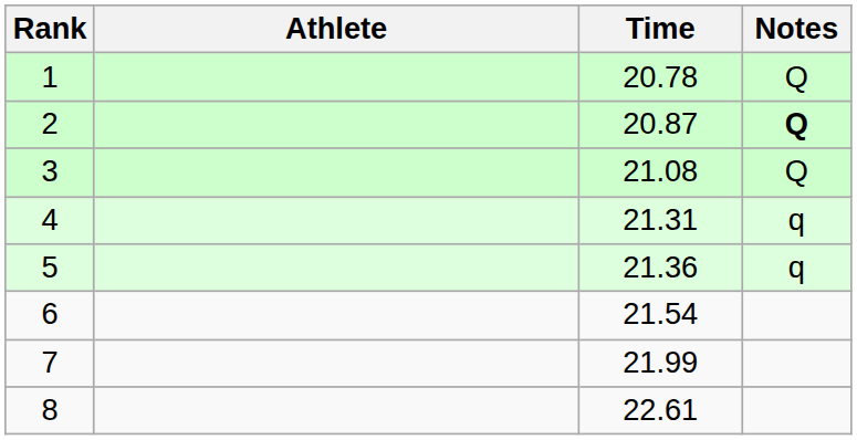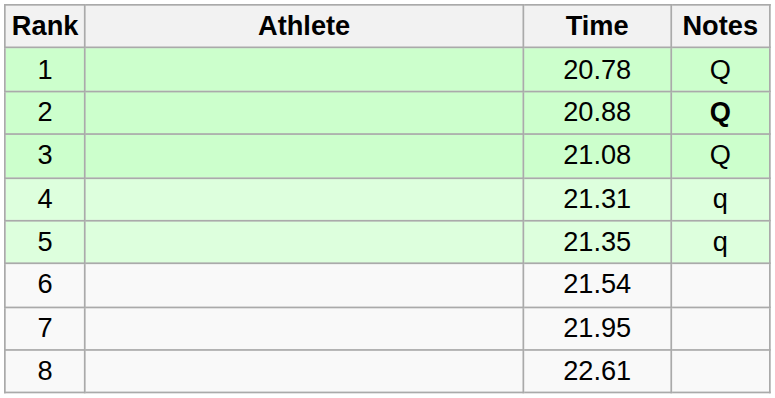 <table class="wikitable" style="text-align:center">
 <tr>
 <th width=40>Rank</th>
 <th width=250>Athlete</th>
 <th width=80>Time</th>
 <th width=50>Notes</th>
 </tr>
 <tr bgcolor=ccffcc>
 <td>1</td>
 <td align=left></td>
 <td>20.78</td>
 <td>Q</td>
 </tr>
 <tr bgcolor=ccffcc>
 <td>2</td>
 <td align=left></td>
-<td>20.87</td>
+<td>20.88</td>
 <td><strong>Q</strong></td>
 </tr>
 <tr bgcolor=ccffcc>
 <td>3</td>
 <td align=left></td>
 <td>21.08</td>
 <td>Q</td>
 </tr>
 <tr bgcolor=ddffdd>
 <td>4</td>
 <td align=left></td>
 <td>21.31</td>
 <td>q</td>
 </tr>
 <tr bgcolor=ddffdd>
 <td>5</td>
 <td align=left></td>
-<td>21.36</td>
+<td>21.35</td>
 <td>q</td>
 </tr>
 <tr>
 <td>6</td>
 <td align=left></td>
 <td>21.54</td>
 <td></td>
 </tr>
 <tr>
 <td>7</td>
 <td align=left></td>
-<td>21.99</td>
+<td>21.95</td>
 <td></td>
 </tr>
 <tr>
 <td>8</td>
 <td align=left></td>
 <td>22.61</td>
 <td></td>
 </tr>
 </table>
